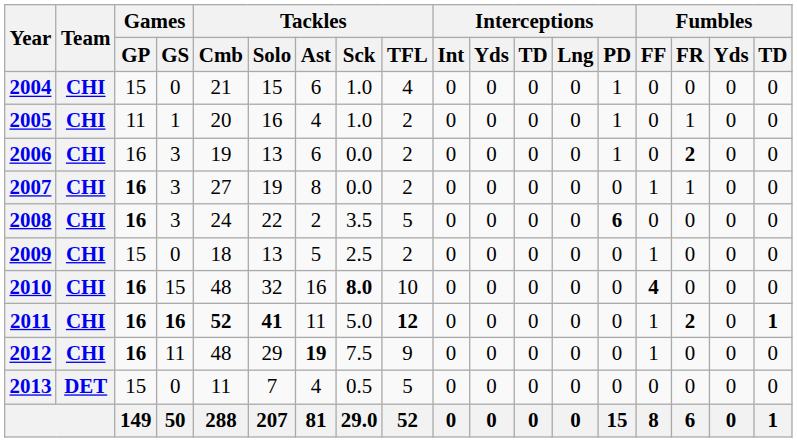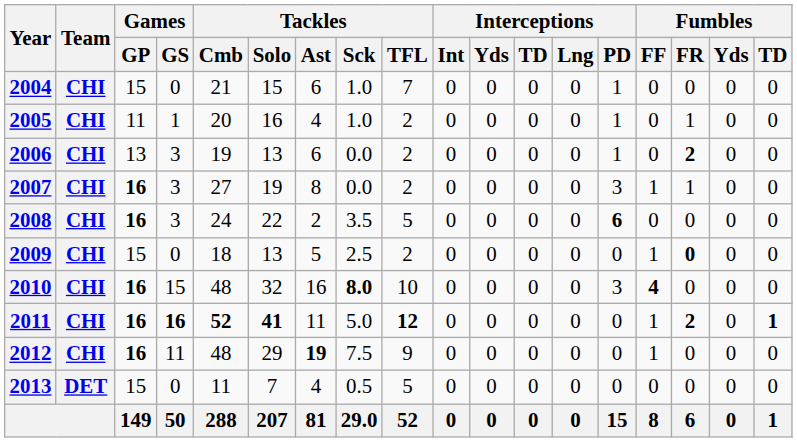 <table class="wikitable" style="text-align:center">
 <tr>
 <th rowspan="2">Year</th>
 <th rowspan="2">Team</th>
 <th colspan="2">Games</th>
 <th colspan="5">Tackles</th>
 <th colspan="5">Interceptions</th>
 <th colspan="4">Fumbles</th>
 </tr>
 <tr>
 <th>GP</th>
 <th>GS</th>
 <th>Cmb</th>
 <th>Solo</th>
 <th>Ast</th>
 <th>Sck</th>
 <th>TFL</th>
 <th>Int</th>
 <th>Yds</th>
 <th>TD</th>
 <th>Lng</th>
 <th>PD</th>
 <th>FF</th>
 <th>FR</th>
 <th>Yds</th>
 <th>TD</th>
 </tr>
 <tr>
 <th><a href='#'>2004</a></th>
 <th><a href='#'>CHI</a></th>
 <td>15</td>
 <td>0</td>
 <td>21</td>
 <td>15</td>
 <td>6</td>
 <td>1.0</td>
-<td>4</td>
+<td>7</td>
 <td>0</td>
 <td>0</td>
 <td>0</td>
 <td>0</td>
 <td>1</td>
 <td>0</td>
 <td>0</td>
 <td>0</td>
 <td>0</td>
 </tr>
 <tr>
 <th><a href='#'>2005</a></th>
 <th><a href='#'>CHI</a></th>
 <td>11</td>
 <td>1</td>
 <td>20</td>
 <td>16</td>
 <td>4</td>
 <td>1.0</td>
 <td>2</td>
 <td>0</td>
 <td>0</td>
 <td>0</td>
 <td>0</td>
 <td>1</td>
 <td>0</td>
 <td>1</td>
 <td>0</td>
 <td>0</td>
 </tr>
 <tr>
 <th><a href='#'>2006</a></th>
 <th><a href='#'>CHI</a></th>
-<td>16</td>
+<td>13</td>
 <td>3</td>
 <td>19</td>
 <td>13</td>
 <td>6</td>
 <td>0.0</td>
 <td>2</td>
 <td>0</td>
 <td>0</td>
 <td>0</td>
 <td>0</td>
 <td>1</td>
 <td>0</td>
 <td><strong>2</strong></td>
 <td>0</td>
 <td>0</td>
 </tr>
 <tr>
 <th><a href='#'>2007</a></th>
 <th><a href='#'>CHI</a></th>
 <td><strong>16</strong></td>
 <td>3</td>
 <td>27</td>
 <td>19</td>
 <td>8</td>
 <td>0.0</td>
 <td>2</td>
 <td>0</td>
 <td>0</td>
 <td>0</td>
 <td>0</td>
-<td>0</td>
+<td>3</td>
 <td>1</td>
 <td>1</td>
 <td>0</td>
 <td>0</td>
 </tr>
 <tr>
 <th><a href='#'>2008</a></th>
 <th><a href='#'>CHI</a></th>
 <td><strong>16</strong></td>
 <td>3</td>
 <td>24</td>
 <td>22</td>
 <td>2</td>
 <td>3.5</td>
 <td>5</td>
 <td>0</td>
 <td>0</td>
 <td>0</td>
 <td>0</td>
 <td><strong>6</strong></td>
 <td>0</td>
 <td>0</td>
 <td>0</td>
 <td>0</td>
 </tr>
 <tr>
 <th><a href='#'>2009</a></th>
 <th><a href='#'>CHI</a></th>
 <td>15</td>
 <td>0</td>
 <td>18</td>
 <td>13</td>
 <td>5</td>
 <td>2.5</td>
 <td>2</td>
 <td>0</td>
 <td>0</td>
 <td>0</td>
 <td>0</td>
 <td>0</td>
 <td>1</td>
-<td>0</td>
+<td><strong>0</strong></td>
 <td>0</td>
 <td>0</td>
 </tr>
 <tr>
 <th><a href='#'>2010</a></th>
 <th><a href='#'>CHI</a></th>
 <td><strong>16</strong></td>
 <td>15</td>
 <td>48</td>
 <td>32</td>
 <td>16</td>
 <td><strong>8.0</strong></td>
 <td>10</td>
 <td>0</td>
 <td>0</td>
 <td>0</td>
 <td>0</td>
-<td>0</td>
+<td>3</td>
 <td><strong>4</strong></td>
 <td>0</td>
 <td>0</td>
 <td>0</td>
 </tr>
 <tr>
 <th><a href='#'>2011</a></th>
 <th><a href='#'>CHI</a></th>
 <td><strong>16</strong></td>
 <td><strong>16</strong></td>
 <td><strong>52</strong></td>
 <td><strong>41</strong></td>
 <td>11</td>
 <td>5.0</td>
 <td><strong>12</strong></td>
 <td>0</td>
 <td>0</td>
 <td>0</td>
 <td>0</td>
 <td>0</td>
 <td>1</td>
 <td><strong>2</strong></td>
 <td>0</td>
 <td><strong>1</strong></td>
 </tr>
 <tr>
 <th><a href='#'>2012</a></th>
 <th><a href='#'>CHI</a></th>
 <td><strong>16</strong></td>
 <td>11</td>
 <td>48</td>
 <td>29</td>
 <td><strong>19</strong></td>
 <td>7.5</td>
 <td>9</td>
 <td>0</td>
 <td>0</td>
 <td>0</td>
 <td>0</td>
 <td>0</td>
 <td>1</td>
 <td>0</td>
 <td>0</td>
 <td>0</td>
 </tr>
 <tr>
 <th><a href='#'>2013</a></th>
 <th><a href='#'>DET</a></th>
 <td>15</td>
 <td>0</td>
 <td>11</td>
 <td>7</td>
 <td>4</td>
 <td>0.5</td>
 <td>5</td>
 <td>0</td>
 <td>0</td>
 <td>0</td>
 <td>0</td>
 <td>0</td>
 <td>0</td>
 <td>0</td>
 <td>0</td>
 <td>0</td>
 </tr>
 <tr>
 <th colspan="2"></th>
 <th>149</th>
 <th>50</th>
 <th>288</th>
 <th>207</th>
 <th>81</th>
 <th>29.0</th>
 <th>52</th>
 <th>0</th>
 <th>0</th>
 <th>0</th>
 <th>0</th>
 <th>15</th>
 <th>8</th>
 <th>6</th>
 <th>0</th>
 <th>1</th>
 </tr>
 </table>
